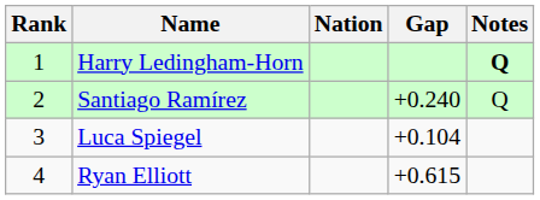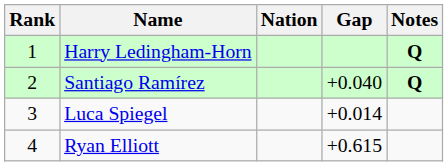 <table class="wikitable sortable" style="text-align:center">
 <tr>
 <th>Rank</th>
 <th>Name</th>
 <th>Nation</th>
 <th>Gap</th>
 <th>Notes</th>
 </tr>
 <tr bgcolor=ccffcc>
 <td>1</td>
 <td align=left><a href='#'>Harry Ledingham-Horn</a></td>
 <td align=left></td>
 <td></td>
 <td><strong>Q</strong></td>
 </tr>
 <tr bgcolor=ccffcc>
 <td>2</td>
 <td align=left><a href='#'>Santiago Ramírez</a></td>
 <td align=left></td>
-<td>+0.240</td>
-<td>Q</td>
+<td>+0.040</td>
+<td><strong>Q</strong></td>
 </tr>
 <tr>
 <td>3</td>
 <td align=left><a href='#'>Luca Spiegel</a></td>
 <td align=left></td>
-<td>+0.104</td>
+<td>+0.014</td>
 <td></td>
 </tr>
 <tr>
 <td>4</td>
 <td align=left><a href='#'>Ryan Elliott</a></td>
 <td align=left></td>
 <td>+0.615</td>
 <td></td>
 </tr>
 </table>
